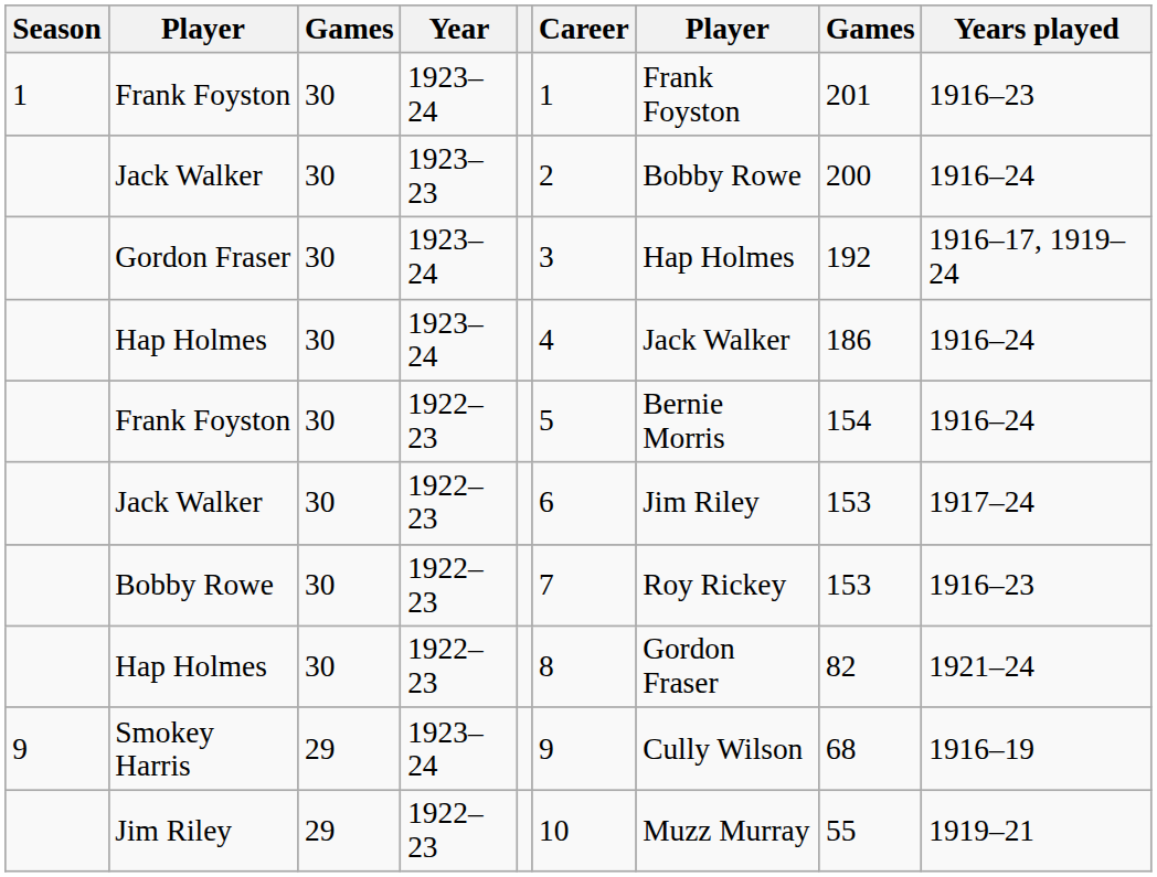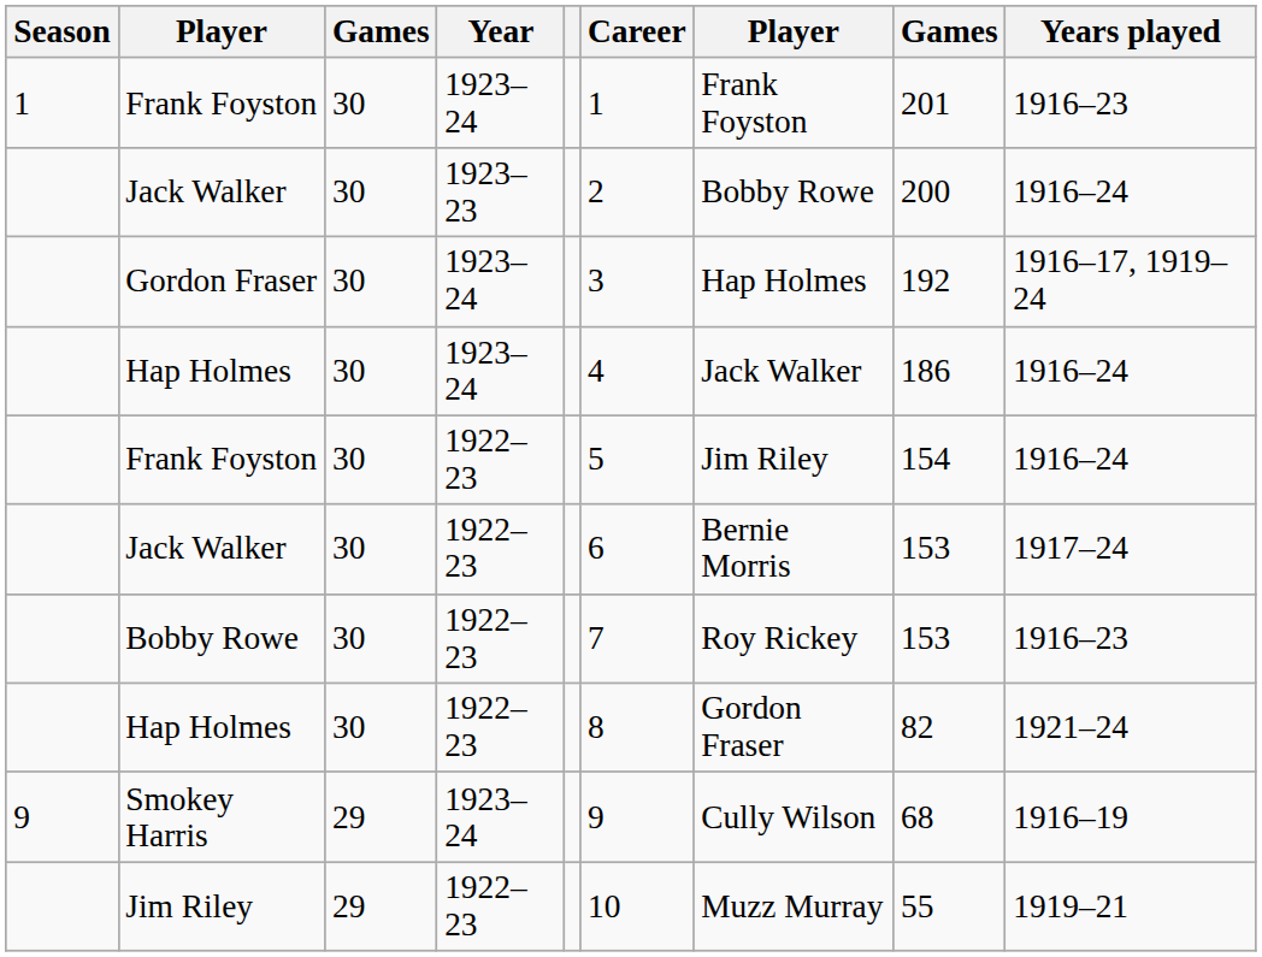 <table class="wikitable">
 <tr>
 <th>Season</th>
 <th>Player</th>
 <th>Games</th>
 <th>Year</th>
 <th></th>
 <th>Career</th>
 <th>Player</th>
 <th>Games</th>
 <th>Years played</th>
 </tr>
 <tr>
 <td>1</td>
 <td>Frank Foyston</td>
 <td>30</td>
 <td>1923–24</td>
 <td></td>
 <td>1</td>
 <td>Frank Foyston</td>
 <td>201</td>
 <td>1916–23</td>
 </tr>
 <tr>
 <td></td>
 <td>Jack Walker</td>
 <td>30</td>
 <td>1923–23</td>
 <td></td>
 <td>2</td>
 <td>Bobby Rowe</td>
 <td>200</td>
 <td>1916–24</td>
 </tr>
 <tr>
 <td></td>
 <td>Gordon Fraser</td>
 <td>30</td>
 <td>1923–24</td>
 <td></td>
 <td>3</td>
 <td>Hap Holmes</td>
 <td>192</td>
 <td>1916–17, 1919–24</td>
 </tr>
 <tr>
 <td></td>
 <td>Hap Holmes</td>
 <td>30</td>
 <td>1923–24</td>
 <td></td>
 <td>4</td>
 <td>Jack Walker</td>
 <td>186</td>
 <td>1916–24</td>
 </tr>
 <tr>
 <td></td>
 <td>Frank Foyston</td>
 <td>30</td>
 <td>1922–23</td>
 <td></td>
 <td>5</td>
-<td>Bernie Morris</td>
+<td>Jim Riley</td>
 <td>154</td>
 <td>1916–24</td>
 </tr>
 <tr>
 <td></td>
 <td>Jack Walker</td>
 <td>30</td>
 <td>1922–23</td>
 <td></td>
 <td>6</td>
-<td>Jim Riley</td>
+<td>Bernie Morris</td>
 <td>153</td>
 <td>1917–24</td>
 </tr>
 <tr>
 <td></td>
 <td>Bobby Rowe</td>
 <td>30</td>
 <td>1922–23</td>
 <td></td>
 <td>7</td>
 <td>Roy Rickey</td>
 <td>153</td>
 <td>1916–23</td>
 </tr>
 <tr>
 <td></td>
 <td>Hap Holmes</td>
 <td>30</td>
 <td>1922–23</td>
 <td></td>
 <td>8</td>
 <td>Gordon Fraser</td>
 <td>82</td>
 <td>1921–24</td>
 </tr>
 <tr>
 <td>9</td>
 <td>Smokey Harris</td>
 <td>29</td>
 <td>1923–24</td>
 <td></td>
 <td>9</td>
 <td>Cully Wilson</td>
 <td>68</td>
 <td>1916–19</td>
 </tr>
 <tr>
 <td></td>
 <td>Jim Riley</td>
 <td>29</td>
 <td>1922–23</td>
 <td></td>
 <td>10</td>
 <td>Muzz Murray</td>
 <td>55</td>
 <td>1919–21</td>
 </tr>
 </table>
